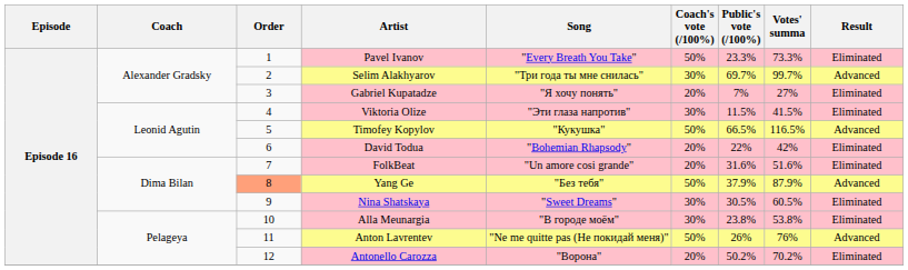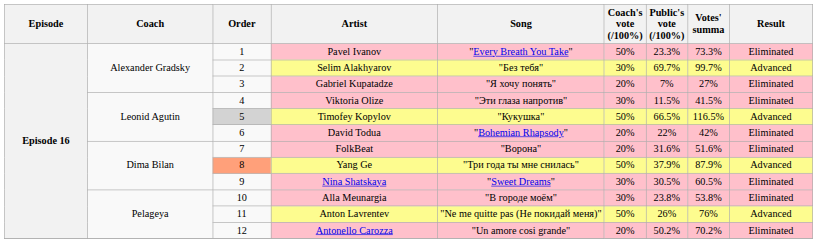 <table class="wikitable" style="text-align: center; width:100%;">
 <tr>
 <th width="10%">Episode</th>
 <th width="15%">Coach</th>
 <th width="07%">Order</th>
 <th width="20%">Artist</th>
 <th width="20%">Song</th>
 <th width="5%">Coach's vote (/100%)</th>
 <th width="5%">Public's vote (/100%)</th>
 <th width="5%">Votes' summa</th>
 <th width="10%">Result</th>
 </tr>
 <tr>
 <th rowspan=12>Episode 16<br><small></small></th>
 <td rowspan=3>Alexander Gradsky</td>
 <td>1</td>
 <td style="background:pink;">Pavel Ivanov</td>
 <td style="background:pink;">"<a href='#'>Every Breath You Take</a>"</td>
 <td style="background:pink;">50%</td>
 <td style="background:pink;">23.3%</td>
 <td style="background:pink;">73.3%</td>
 <td style="background:pink;">Eliminated</td>
 </tr>
 <tr>
 <td>2</td>
 <td style="background:#fdfc8f;">Selim Alakhyarov</td>
-<td style="background:#fdfc8f;">"Три года ты мне снилась"</td>
+<td style="background:#fdfc8f;">"Без тебя"</td>
 <td style="background:#fdfc8f;">30%</td>
 <td style="background:#fdfc8f;">69.7%</td>
 <td style="background:#fdfc8f;">99.7%</td>
 <td style="background:#fdfc8f;">Advanced</td>
 </tr>
 <tr>
 <td>3</td>
 <td style="background:pink;">Gabriel Kupatadze</td>
 <td style="background:pink;">"Я хочу понять"</td>
 <td style="background:pink;">20%</td>
 <td style="background:pink;">7%</td>
 <td style="background:pink;">27%</td>
 <td style="background:pink;">Eliminated</td>
 </tr>
 <tr>
 <td rowspan=3>Leonid Agutin</td>
 <td>4</td>
 <td style="background:pink;">Viktoria Olize</td>
 <td style="background:pink;">"Эти глаза напротив"</td>
 <td style="background:pink;">30%</td>
 <td style="background:pink;">11.5%</td>
 <td style="background:pink;">41.5%</td>
 <td style="background:pink;">Eliminated</td>
 </tr>
 <tr>
-<td>5</td>
+<td style="background: lightgrey;">5</td>
 <td style="background:#fdfc8f;">Timofey Kopylov</td>
 <td style="background:#fdfc8f;">"Кукушка"</td>
 <td style="background:#fdfc8f;">50%</td>
 <td style="background:#fdfc8f;">66.5%</td>
 <td style="background:#fdfc8f;">116.5%</td>
 <td style="background:#fdfc8f;">Advanced</td>
 </tr>
 <tr>
 <td>6</td>
 <td style="background:pink;">David Todua</td>
 <td style="background:pink;">"<a href='#'>Bohemian Rhapsody</a>"</td>
 <td style="background:pink;">20%</td>
 <td style="background:pink;">22%</td>
 <td style="background:pink;">42%</td>
 <td style="background:pink;">Eliminated</td>
 </tr>
 <tr>
 <td rowspan=3>Dima Bilan</td>
 <td>7</td>
 <td style="background:pink;">FolkBeat</td>
-<td style="background:pink;">"Un amore cosi grande"</td>
+<td style="background:pink;">"Ворона"</td>
 <td style="background:pink;">20%</td>
 <td style="background:pink;">31.6%</td>
 <td style="background:pink;">51.6%</td>
 <td style="background:pink;">Eliminated</td>
 </tr>
 <tr>
 <td style="background: lightsalmon;">8</td>
 <td style="background:#fdfc8f;">Yang Ge</td>
-<td style="background:#fdfc8f;">"Без тебя"</td>
+<td style="background:#fdfc8f;">"Три года ты мне снилась"</td>
 <td style="background:#fdfc8f;">50%</td>
 <td style="background:#fdfc8f;">37.9%</td>
 <td style="background:#fdfc8f;">87.9%</td>
 <td style="background:#fdfc8f;">Advanced</td>
 </tr>
 <tr>
 <td>9</td>
 <td style="background:pink;"><a href='#'>Nina Shatskaya</a></td>
 <td style="background:pink;">"<a href='#'>Sweet Dreams</a>"</td>
 <td style="background:pink;">30%</td>
 <td style="background:pink;">30.5%</td>
 <td style="background:pink;">60.5%</td>
 <td style="background:pink;">Eliminated</td>
 </tr>
 <tr>
 <td rowspan=3>Pelageya</td>
 <td>10</td>
 <td style="background:pink;">Alla Meunargia</td>
 <td style="background:pink;">"В городе моём"</td>
 <td style="background:pink;">30%</td>
 <td style="background:pink;">23.8%</td>
 <td style="background:pink;">53.8%</td>
 <td style="background:pink;">Eliminated</td>
 </tr>
 <tr>
 <td>11</td>
 <td style="background:#fdfc8f;">Anton Lavrentev</td>
 <td style="background:#fdfc8f;">"Ne me quitte pas (Не покидай меня)"</td>
 <td style="background:#fdfc8f;">50%</td>
 <td style="background:#fdfc8f;">26%</td>
 <td style="background:#fdfc8f;">76%</td>
 <td style="background:#fdfc8f;">Advanced</td>
 </tr>
 <tr>
 <td>12</td>
 <td style="background:pink;"><a href='#'>Antonello Carozza</a></td>
-<td style="background:pink;">"Ворона"</td>
+<td style="background:pink;">"Un amore cosi grande"</td>
 <td style="background:pink;">20%</td>
 <td style="background:pink;">50.2%</td>
 <td style="background:pink;">70.2%</td>
 <td style="background:pink;">Eliminated</td>
 </tr>
 <tr>
 </tr>
 </table>
